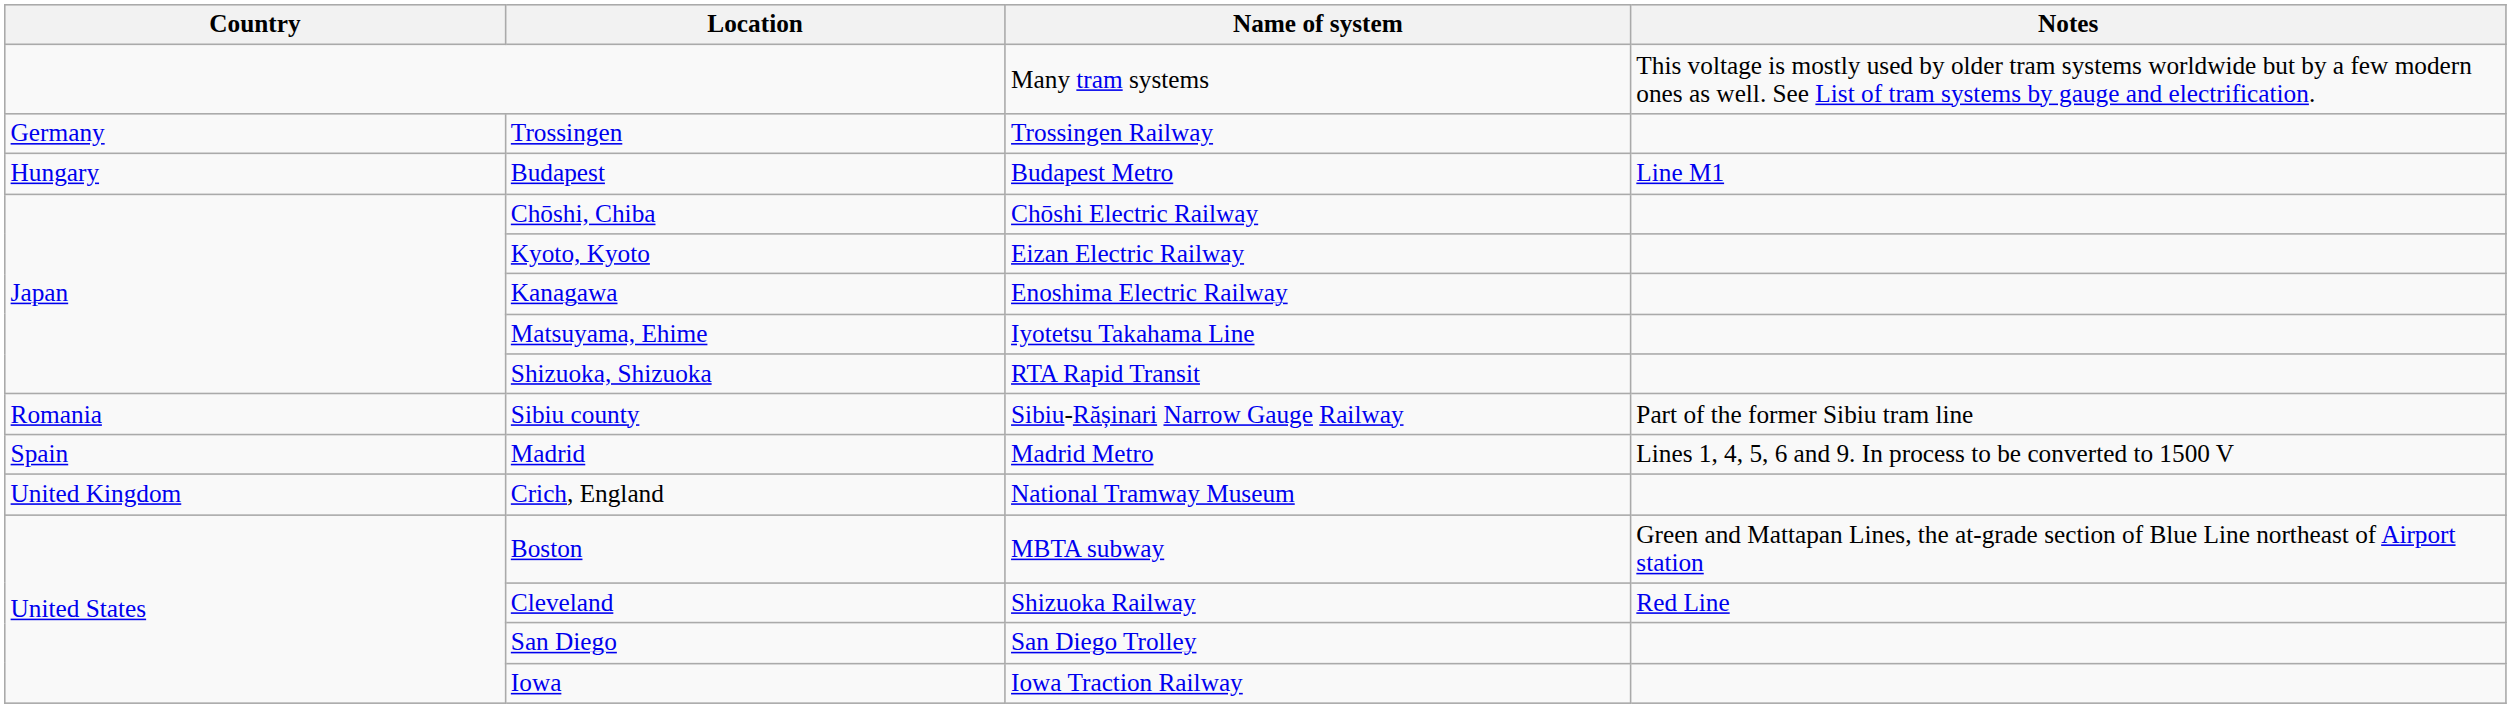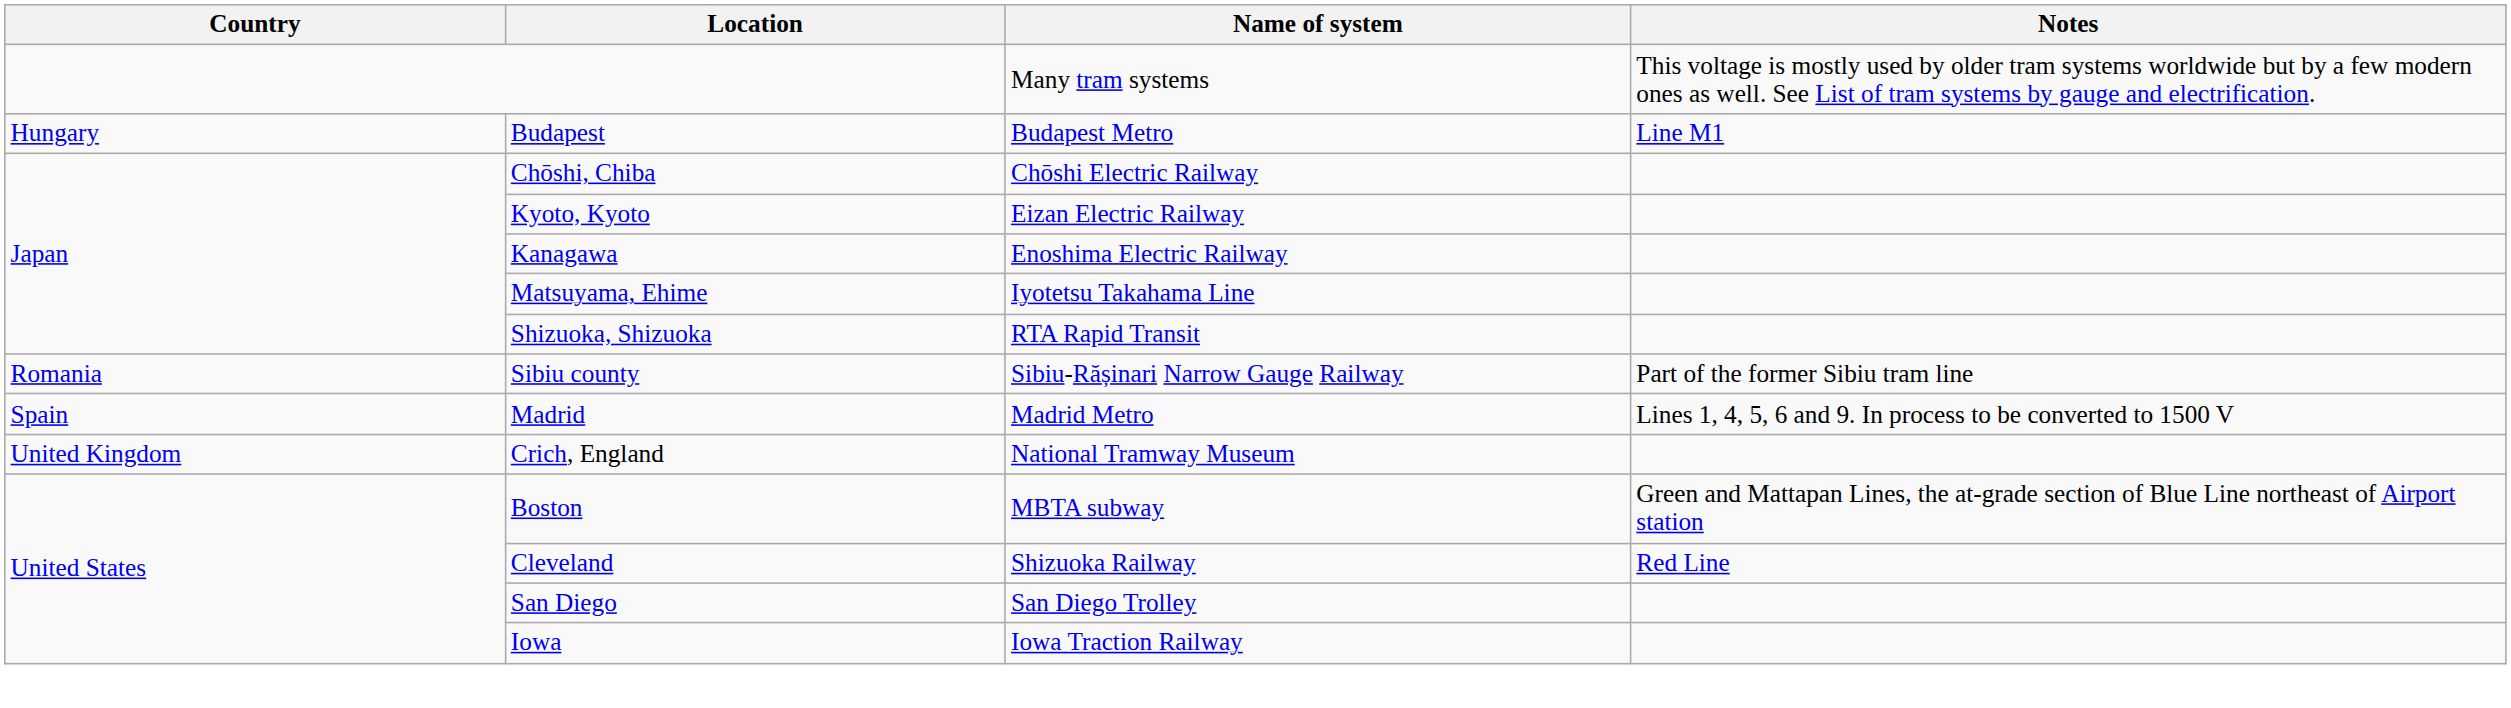 <table class="wikitable" style="width:100%">
 <tr>
 <th style="width:20%">Country</th>
 <th style="width:20%">Location</th>
 <th style="width:25%">Name of system</th>
 <th style="width:35%">Notes</th>
 </tr>
 <tr>
 <td colspan="2"></td>
 <td>Many <a href='#'>tram</a> systems</td>
 <td>This voltage is mostly used by older tram systems worldwide but by a few modern ones as well. See <a href='#'>List of tram systems by gauge and electrification</a>.</td>
-</tr>
-<tr>
-<td><a href='#'>Germany</a></td>
-<td><a href='#'>Trossingen</a></td>
-<td><a href='#'>Trossingen Railway</a></td>
-<td></td>
 </tr>
 <tr>
 <td><a href='#'>Hungary</a></td>
 <td><a href='#'>Budapest</a></td>
 <td><a href='#'>Budapest Metro</a></td>
 <td><a href='#'>Line M1</a></td>
 </tr>
 <tr>
 <td rowspan="5"><a href='#'>Japan</a></td>
 <td><a href='#'>Chōshi, Chiba</a></td>
 <td><a href='#'>Chōshi Electric Railway</a></td>
 <td></td>
 </tr>
 <tr>
 <td><a href='#'>Kyoto, Kyoto</a></td>
 <td><a href='#'>Eizan Electric Railway</a></td>
 <td></td>
 </tr>
 <tr>
 <td><a href='#'>Kanagawa</a></td>
 <td><a href='#'>Enoshima Electric Railway</a></td>
 <td></td>
 </tr>
 <tr>
 <td><a href='#'>Matsuyama, Ehime</a></td>
 <td><a href='#'>Iyotetsu Takahama Line</a></td>
 <td></td>
 </tr>
 <tr>
 <td><a href='#'>Shizuoka, Shizuoka</a></td>
 <td><a href='#'>RTA Rapid Transit</a></td>
 <td></td>
 </tr>
 <tr>
 <td><a href='#'>Romania</a></td>
 <td><a href='#'>Sibiu county</a></td>
 <td><a href='#'>Sibiu</a>-<a href='#'>Rășinari</a> <a href='#'>Narrow Gauge</a> <a href='#'>Railway</a></td>
 <td>Part of the former Sibiu tram line</td>
 </tr>
 <tr>
 <td><a href='#'>Spain</a></td>
 <td><a href='#'>Madrid</a></td>
 <td><a href='#'>Madrid Metro</a></td>
 <td>Lines 1, 4, 5, 6 and 9. In process to be converted to 1500 V</td>
 </tr>
 <tr>
 <td><a href='#'>United Kingdom</a></td>
 <td><a href='#'>Crich</a>, England</td>
 <td><a href='#'>National Tramway Museum</a></td>
 <td></td>
 </tr>
 <tr>
 <td rowspan="4"><a href='#'>United States</a></td>
 <td><a href='#'>Boston</a></td>
 <td><a href='#'>MBTA subway</a></td>
 <td>Green and Mattapan Lines, the at-grade section of Blue Line northeast of <a href='#'>Airport station</a></td>
 </tr>
 <tr>
 <td><a href='#'>Cleveland</a></td>
 <td><a href='#'>Shizuoka Railway</a></td>
 <td><a href='#'>Red Line</a></td>
 </tr>
 <tr>
 <td><a href='#'>San Diego</a></td>
 <td><a href='#'>San Diego Trolley</a></td>
 <td></td>
 </tr>
 <tr>
 <td><a href='#'>Iowa</a></td>
 <td><a href='#'>Iowa Traction Railway</a></td>
 </tr>
 </table>
